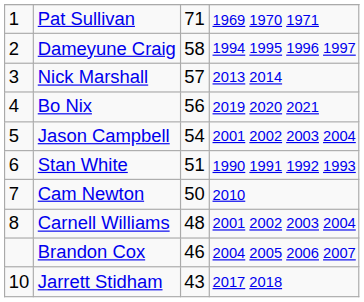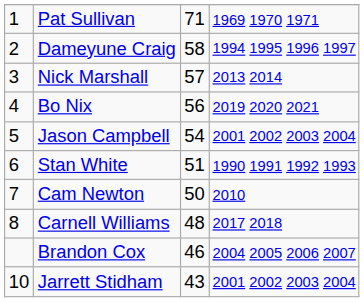 <table class="wikitable">
 <tr>
 </tr>
 <tr>
 <td>1</td>
 <td><a href='#'>Pat Sullivan</a></td>
 <td><abbr>71</abbr></td>
 <td style="font-size:80%;"><a href='#'>1969</a> <a href='#'>1970</a> <a href='#'>1971</a></td>
 </tr>
 <tr>
 <td>2</td>
 <td><a href='#'>Dameyune Craig</a></td>
 <td><abbr>58</abbr></td>
 <td style="font-size:80%;"><a href='#'>1994</a> <a href='#'>1995</a> <a href='#'>1996</a> <a href='#'>1997</a></td>
 </tr>
 <tr>
 <td>3</td>
 <td><a href='#'>Nick Marshall</a></td>
 <td><abbr>57</abbr></td>
 <td style="font-size:80%;"><a href='#'>2013</a> <a href='#'>2014</a></td>
 </tr>
 <tr>
 <td>4</td>
 <td><a href='#'>Bo Nix</a></td>
 <td><abbr>56</abbr></td>
 <td style="font-size:80%;"><a href='#'>2019</a> <a href='#'>2020</a> <a href='#'>2021</a></td>
 </tr>
 <tr>
 <td>5</td>
 <td><a href='#'>Jason Campbell</a></td>
 <td><abbr>54</abbr></td>
 <td style="font-size:80%;"><a href='#'>2001</a> <a href='#'>2002</a> <a href='#'>2003</a> <a href='#'>2004</a></td>
 </tr>
 <tr>
 <td>6</td>
 <td><a href='#'>Stan White</a></td>
 <td><abbr>51</abbr></td>
 <td style="font-size:80%;"><a href='#'>1990</a> <a href='#'>1991</a> <a href='#'>1992</a> <a href='#'>1993</a></td>
 </tr>
 <tr>
 <td>7</td>
 <td><a href='#'>Cam Newton</a></td>
 <td><abbr>50</abbr></td>
 <td style="font-size:80%;"><a href='#'>2010</a></td>
 </tr>
 <tr>
 <td>8</td>
 <td><a href='#'>Carnell Williams</a></td>
 <td><abbr>48</abbr></td>
-<td style="font-size:80%;"><a href='#'>2001</a> <a href='#'>2002</a> <a href='#'>2003</a> <a href='#'>2004</a></td>
+<td style="font-size:80%;"><a href='#'>2017</a> <a href='#'>2018</a></td>
 </tr>
 <tr>
 <td></td>
 <td><a href='#'>Brandon Cox</a></td>
 <td><abbr>46</abbr></td>
 <td style="font-size:80%;"><a href='#'>2004</a> <a href='#'>2005</a> <a href='#'>2006</a> <a href='#'>2007</a></td>
 </tr>
 <tr>
 <td>10</td>
 <td><a href='#'>Jarrett Stidham</a></td>
 <td><abbr>43</abbr></td>
-<td style="font-size:80%;"><a href='#'>2017</a> <a href='#'>2018</a></td>
+<td style="font-size:80%;"><a href='#'>2001</a> <a href='#'>2002</a> <a href='#'>2003</a> <a href='#'>2004</a></td>
 </tr>
 </table>
